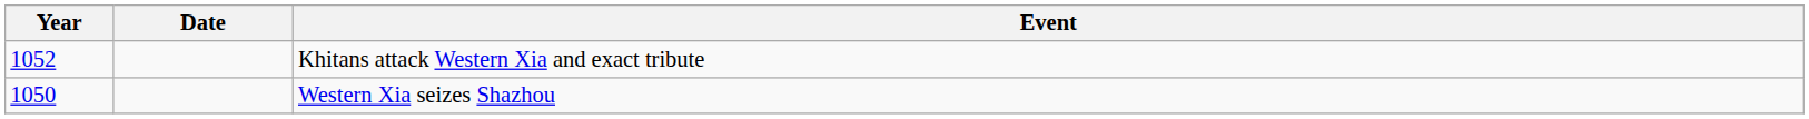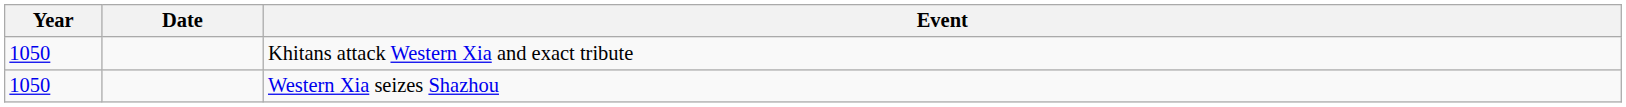 <table class="wikitable" width="100%">
 <tr>
 <th style="width:6%">Year</th>
 <th style="width:10%">Date</th>
 <th>Event</th>
 </tr>
 <tr>
-<td><a href='#'>1052</a></td>
+<td><a href='#'>1050</a></td>
 <td></td>
 <td>Khitans attack <a href='#'>Western Xia</a> and exact tribute</td>
 </tr>
 <tr>
 <td><a href='#'>1050</a></td>
 <td></td>
 <td><a href='#'>Western Xia</a> seizes <a href='#'>Shazhou</a></td>
 </tr>
 </table>
